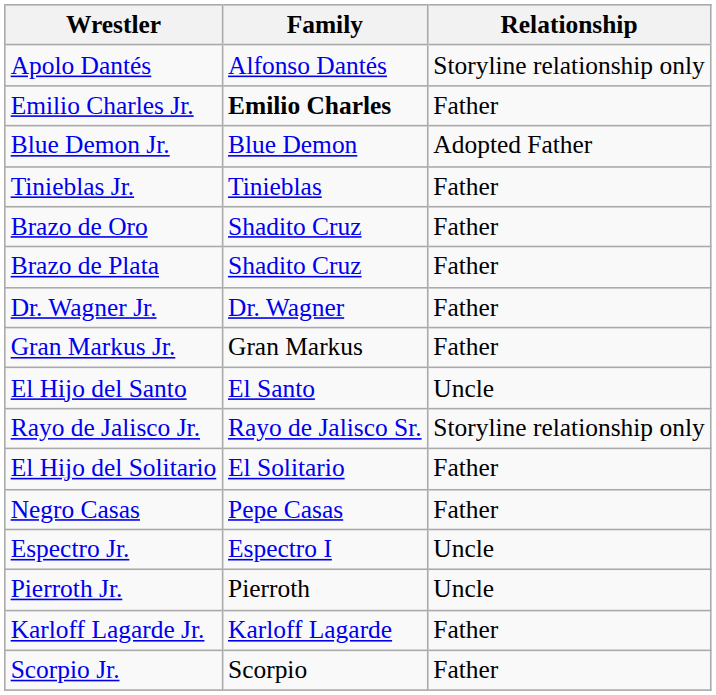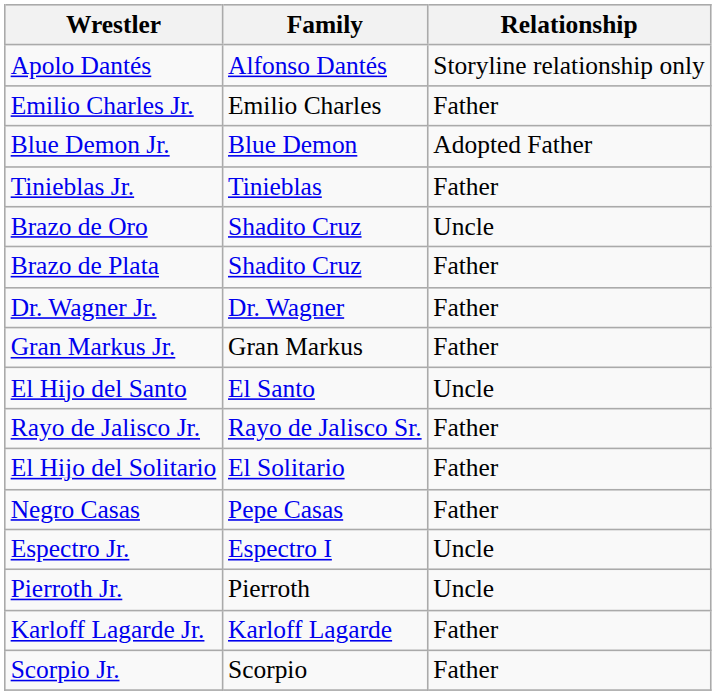 <table class="wikitable">
 <tr>
 <th style="border-style: none none solid solid;">Wrestler</th>
 <th style="border-style: none none solid solid;">Family</th>
 <th style="border-style: none none solid solid;">Relationship</th>
 </tr>
 <tr>
 <td><a href='#'>Apolo Dantés</a></td>
 <td><a href='#'>Alfonso Dantés</a></td>
 <td>Storyline relationship only</td>
 </tr>
 <tr>
 <td><a href='#'>Emilio Charles Jr.</a></td>
-<td><strong>Emilio Charles</strong></td>
+<td>Emilio Charles</td>
 <td>Father</td>
 </tr>
 <tr>
 <td><a href='#'>Blue Demon Jr.</a></td>
 <td><a href='#'>Blue Demon</a></td>
 <td>Adopted Father</td>
 </tr>
 <tr>
 <td><a href='#'>Tinieblas Jr.</a></td>
 <td><a href='#'>Tinieblas</a></td>
 <td>Father</td>
 </tr>
 <tr>
 <td><a href='#'>Brazo de Oro</a></td>
 <td><a href='#'>Shadito Cruz</a></td>
-<td>Father</td>
+<td>Uncle</td>
 </tr>
 <tr>
 <td><a href='#'>Brazo de Plata</a></td>
 <td><a href='#'>Shadito Cruz</a></td>
 <td>Father</td>
 </tr>
 <tr>
 <td><a href='#'>Dr. Wagner Jr.</a></td>
 <td><a href='#'>Dr. Wagner</a></td>
 <td>Father</td>
 </tr>
 <tr>
 <td><a href='#'>Gran Markus Jr.</a></td>
 <td>Gran Markus</td>
 <td>Father</td>
 </tr>
 <tr>
 <td><a href='#'>El Hijo del Santo</a></td>
 <td><a href='#'>El Santo</a></td>
 <td>Uncle</td>
 </tr>
 <tr>
 <td><a href='#'>Rayo de Jalisco Jr.</a></td>
 <td><a href='#'>Rayo de Jalisco Sr.</a></td>
-<td>Storyline relationship only</td>
+<td>Father</td>
 </tr>
 <tr>
 <td><a href='#'>El Hijo del Solitario</a></td>
 <td><a href='#'>El Solitario</a></td>
 <td>Father</td>
 </tr>
 <tr>
 <td><a href='#'>Negro Casas</a></td>
 <td><a href='#'>Pepe Casas</a></td>
 <td>Father</td>
 </tr>
 <tr>
 <td><a href='#'>Espectro Jr.</a></td>
 <td><a href='#'>Espectro I</a></td>
 <td>Uncle</td>
 </tr>
 <tr>
 <td><a href='#'>Pierroth Jr.</a></td>
 <td>Pierroth</td>
 <td>Uncle</td>
 </tr>
 <tr>
 <td><a href='#'>Karloff Lagarde Jr.</a></td>
 <td><a href='#'>Karloff Lagarde</a></td>
 <td>Father</td>
 </tr>
 <tr>
 <td><a href='#'>Scorpio Jr.</a></td>
 <td>Scorpio</td>
 <td>Father</td>
 </tr>
 </table>
